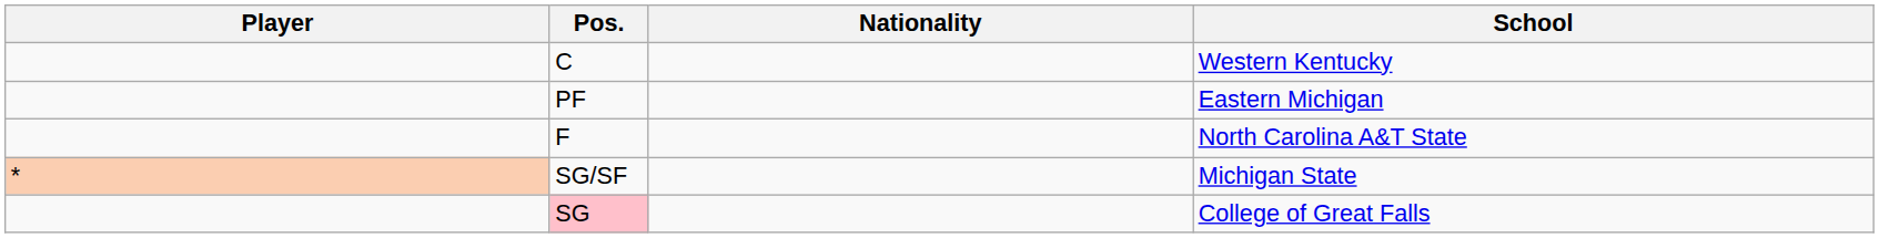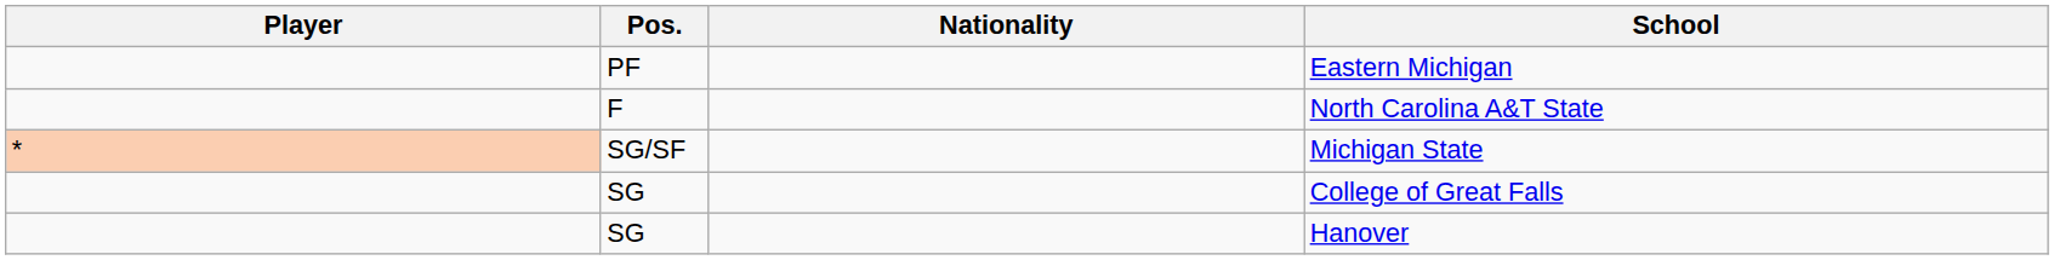 <table class="wikitable sortable sortable">
 <tr>
 <th style="width:16%;">Player</th>
 <th style="width:1%;">Pos.</th>
 <th style="width:16%;">Nationality</th>
 <th style="width:20%;">School</th>
-</tr>
-<tr>
-<td></td>
-<td>C</td>
-<td></td>
-<td><a href='#'>Western Kentucky</a> </td>
 </tr>
 <tr>
 <td></td>
 <td>PF</td>
 <td></td>
 <td><a href='#'>Eastern Michigan</a> </td>
 </tr>
 <tr>
 <td></td>
 <td>F</td>
 <td></td>
 <td><a href='#'>North Carolina A&T State</a> </td>
 </tr>
 <tr>
 <td bgcolor="FBCEB1">*</td>
 <td>SG/SF</td>
 <td></td>
 <td><a href='#'>Michigan State</a> </td>
 </tr>
 <tr>
 <td></td>
-<td style="background: pink;">SG</td>
+<td>SG</td>
 <td></td>
 <td><a href='#'>College of Great Falls</a> </td>
 </tr>
+<tr>
+<td></td>
+<td>SG</td>
+<td></td>
+<td><a href='#'>Hanover</a> </td>
+</tr>
 </table>
